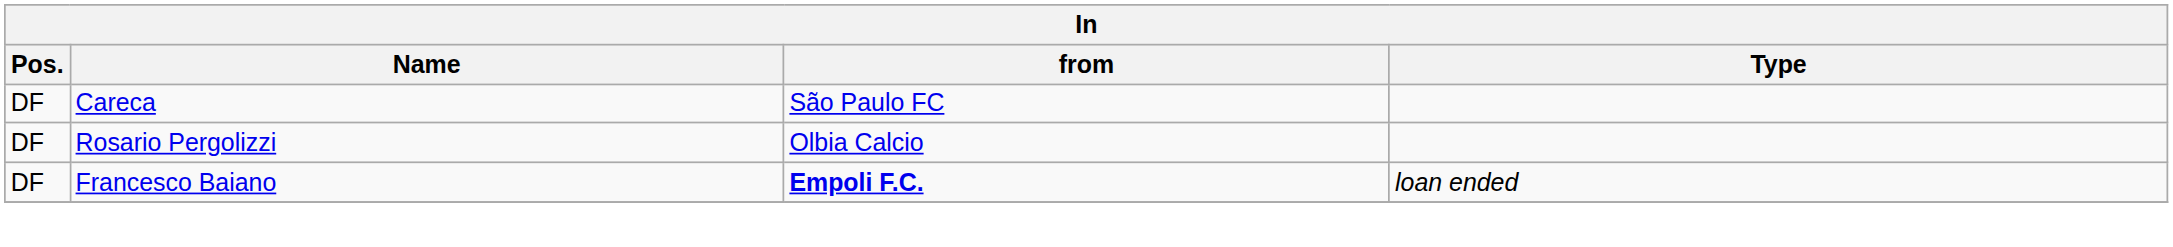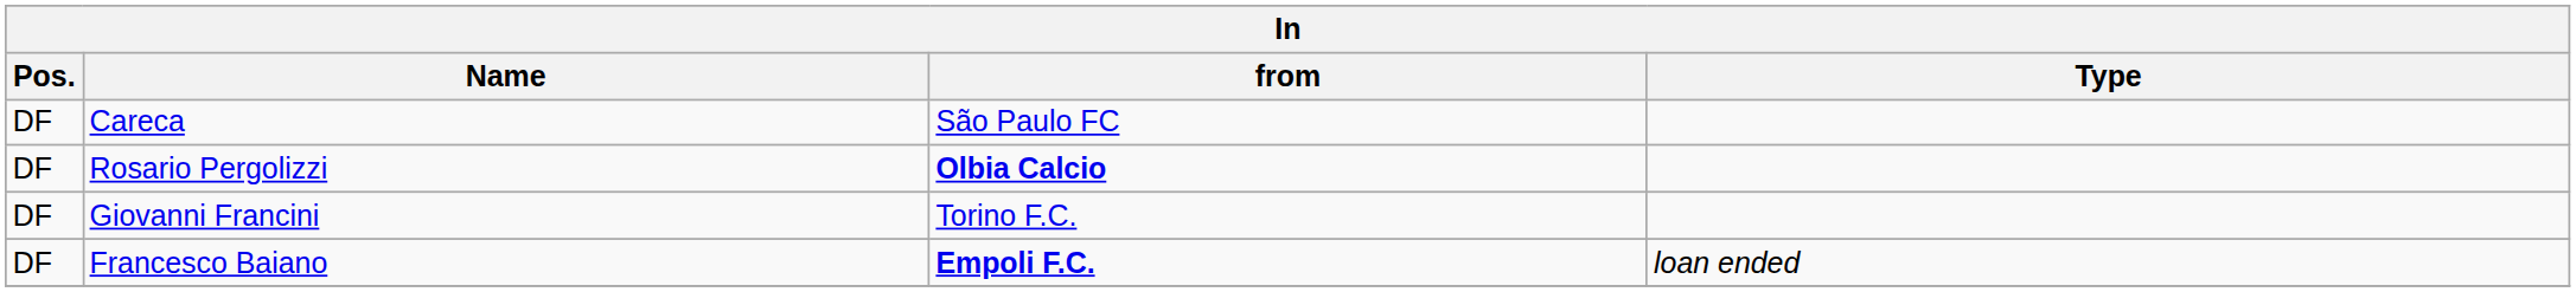 <table class="wikitable" style="font-size:90%;width:99%;">
 <tr>
 <th colspan="4">In</th>
 </tr>
 <tr>
 <th width=3%>Pos.</th>
 <th width=33%>Name</th>
 <th width=28%>from</th>
 <th width=36%>Type</th>
 </tr>
 <tr>
 <td>DF</td>
 <td><a href='#'>Careca</a></td>
 <td><a href='#'>São Paulo FC</a></td>
 <td></td>
 </tr>
 <tr>
 <td>DF</td>
 <td><a href='#'>Rosario Pergolizzi</a></td>
-<td><a href='#'>Olbia Calcio</a></td>
+<td><strong><a href='#'>Olbia Calcio</a></strong></td>
+<td></td>
+</tr>
+<tr>
+<td>DF</td>
+<td><a href='#'>Giovanni Francini</a></td>
+<td><a href='#'>Torino F.C.</a></td>
 <td></td>
 </tr>
 <tr>
 <td>DF</td>
 <td><a href='#'>Francesco Baiano</a></td>
 <td><strong><a href='#'>Empoli F.C.</a></strong></td>
 <td><em>loan ended</em></td>
 </tr>
 <tr>
 </tr>
 </table>
